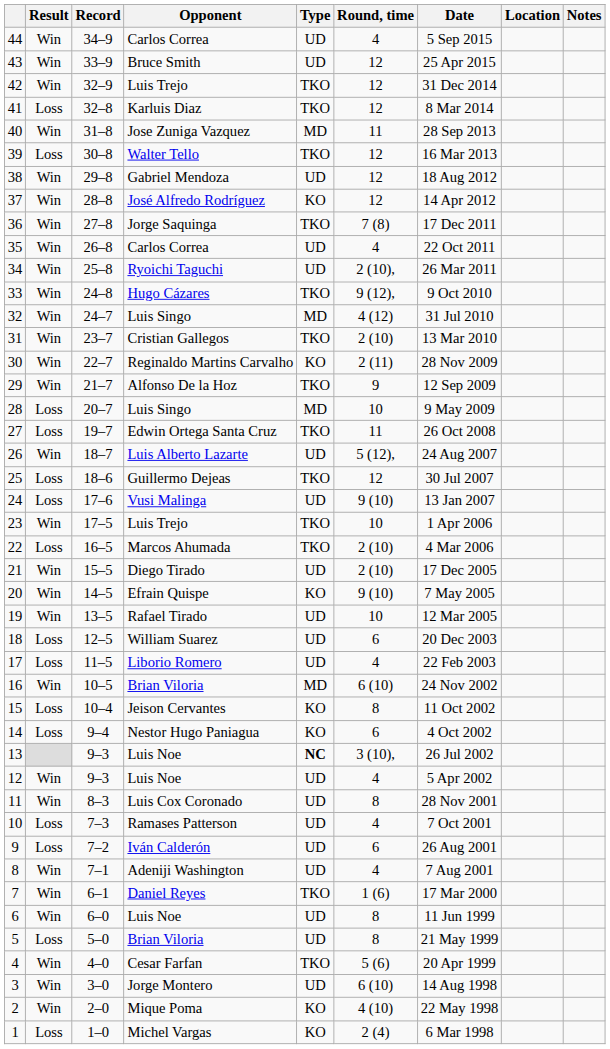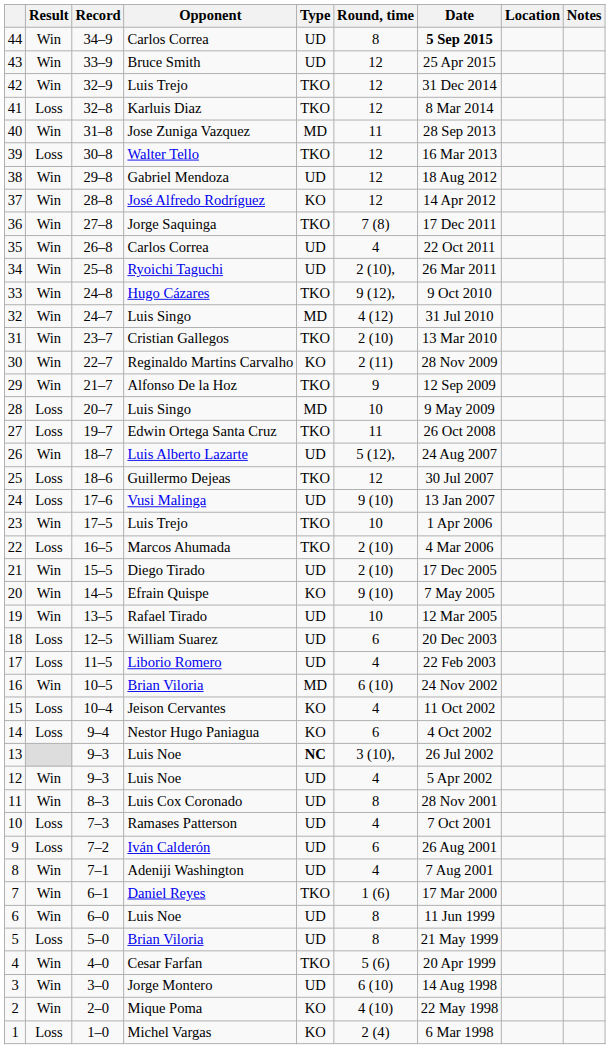 <table class=wikitable style=text-align:center>
 <tr>
 <th></th>
 <th>Result</th>
 <th>Record</th>
 <th>Opponent</th>
 <th>Type</th>
 <th>Round, time</th>
 <th>Date</th>
 <th>Location</th>
 <th>Notes</th>
 </tr>
 <tr>
 <td>44</td>
 <td>Win</td>
 <td>34–9 </td>
 <td align=left>Carlos Correa</td>
 <td>UD</td>
-<td>4</td>
-<td>5 Sep 2015</td>
+<td>8</td>
+<td><strong>5 Sep 2015</strong></td>
 <td align=left></td>
 <td align=left></td>
 </tr>
 <tr>
 <td>43</td>
 <td>Win</td>
 <td>33–9 </td>
 <td align=left>Bruce Smith</td>
 <td>UD</td>
 <td>12</td>
 <td>25 Apr 2015</td>
 <td align=left></td>
 <td align=left></td>
 </tr>
 <tr>
 <td>42</td>
 <td>Win</td>
 <td>32–9 </td>
 <td align=left>Luis Trejo</td>
 <td>TKO</td>
 <td>12</td>
 <td>31 Dec 2014</td>
 <td align=left></td>
 <td align=left></td>
 </tr>
 <tr>
 <td>41</td>
 <td>Loss</td>
 <td>32–8 </td>
 <td align=left>Karluis Diaz</td>
 <td>TKO</td>
 <td>12</td>
 <td>8 Mar 2014</td>
 <td align=left></td>
 <td align=left></td>
 </tr>
 <tr>
 <td>40</td>
 <td>Win</td>
 <td>31–8 </td>
 <td align=left>Jose Zuniga Vazquez</td>
 <td>MD</td>
 <td>11</td>
 <td>28 Sep 2013</td>
 <td align=left></td>
 <td align=left></td>
 </tr>
 <tr>
 <td>39</td>
 <td>Loss</td>
 <td>30–8 </td>
 <td align=left><a href='#'>Walter Tello</a></td>
 <td>TKO</td>
 <td>12</td>
 <td>16 Mar 2013</td>
 <td align=left></td>
 <td align=left></td>
 </tr>
 <tr>
 <td>38</td>
 <td>Win</td>
 <td>29–8 </td>
 <td align=left>Gabriel Mendoza</td>
 <td>UD</td>
 <td>12</td>
 <td>18 Aug 2012</td>
 <td align=left></td>
 <td align=left></td>
 </tr>
 <tr>
 <td>37</td>
 <td>Win</td>
 <td>28–8 </td>
 <td align=left><a href='#'>José Alfredo Rodríguez</a></td>
 <td>KO</td>
 <td>12</td>
 <td>14 Apr 2012</td>
 <td align=left></td>
 <td align=left></td>
 </tr>
 <tr>
 <td>36</td>
 <td>Win</td>
 <td>27–8 </td>
 <td align=left>Jorge Saquinga</td>
 <td>TKO</td>
 <td>7 (8)</td>
 <td>17 Dec 2011</td>
 <td align=left></td>
 <td align=left></td>
 </tr>
 <tr>
 <td>35</td>
 <td>Win</td>
 <td>26–8 </td>
 <td align=left>Carlos Correa</td>
 <td>UD</td>
 <td>4</td>
 <td>22 Oct 2011</td>
 <td align=left></td>
 <td align=left></td>
 </tr>
 <tr>
 <td>34</td>
 <td>Win</td>
 <td>25–8 </td>
 <td align=left><a href='#'>Ryoichi Taguchi</a></td>
 <td>UD</td>
 <td>2 (10), </td>
 <td>26 Mar 2011</td>
 <td align=left></td>
 <td align=left></td>
 </tr>
 <tr>
 <td>33</td>
 <td>Win</td>
 <td>24–8 </td>
 <td align=left><a href='#'>Hugo Cázares</a></td>
 <td>TKO</td>
 <td>9 (12), </td>
 <td>9 Oct 2010</td>
 <td align=left></td>
 <td align=left></td>
 </tr>
 <tr>
 <td>32</td>
 <td>Win</td>
 <td>24–7 </td>
 <td align=left>Luis Singo</td>
 <td>MD</td>
 <td>4 (12)</td>
 <td>31 Jul 2010</td>
 <td align=left></td>
 <td align=left></td>
 </tr>
 <tr>
 <td>31</td>
 <td>Win</td>
 <td>23–7 </td>
 <td align=left>Cristian Gallegos</td>
 <td>TKO</td>
 <td>2 (10)</td>
 <td>13 Mar 2010</td>
 <td align=left></td>
 <td align=left></td>
 </tr>
 <tr>
 <td>30</td>
 <td>Win</td>
 <td>22–7 </td>
 <td align=left>Reginaldo Martins Carvalho</td>
 <td>KO</td>
 <td>2 (11)</td>
 <td>28 Nov 2009</td>
 <td align=left></td>
 <td align=left></td>
 </tr>
 <tr>
 <td>29</td>
 <td>Win</td>
 <td>21–7 </td>
 <td align=left>Alfonso De la Hoz</td>
 <td>TKO</td>
 <td>9</td>
 <td>12 Sep 2009</td>
 <td align=left></td>
 <td align=left></td>
 </tr>
 <tr>
 <td>28</td>
 <td>Loss</td>
 <td>20–7 </td>
 <td align=left>Luis Singo</td>
 <td>MD</td>
 <td>10</td>
 <td>9 May 2009</td>
 <td align=left></td>
 <td align=left></td>
 </tr>
 <tr>
 <td>27</td>
 <td>Loss</td>
 <td>19–7 </td>
 <td align=left>Edwin Ortega Santa Cruz</td>
 <td>TKO</td>
 <td>11</td>
 <td>26 Oct 2008</td>
 <td align=left></td>
 <td align=left></td>
 </tr>
 <tr>
 <td>26</td>
 <td>Win</td>
 <td>18–7 </td>
 <td align=left><a href='#'>Luis Alberto Lazarte</a></td>
 <td>UD</td>
 <td>5 (12), </td>
 <td>24 Aug 2007</td>
 <td align=left></td>
 <td align=left></td>
 </tr>
 <tr>
 <td>25</td>
 <td>Loss</td>
 <td>18–6 </td>
 <td align=left>Guillermo Dejeas</td>
 <td>TKO</td>
 <td>12</td>
 <td>30 Jul 2007</td>
 <td align=left></td>
 <td align=left></td>
 </tr>
 <tr>
 <td>24</td>
 <td>Loss</td>
 <td>17–6 </td>
 <td align=left><a href='#'>Vusi Malinga</a></td>
 <td>UD</td>
 <td>9 (10)</td>
 <td>13 Jan 2007</td>
 <td align=left></td>
 <td align=left></td>
 </tr>
 <tr>
 <td>23</td>
 <td>Win</td>
 <td>17–5 </td>
 <td align=left>Luis Trejo</td>
 <td>TKO</td>
 <td>10</td>
 <td>1 Apr 2006</td>
 <td align=left></td>
 <td align=left></td>
 </tr>
 <tr>
 <td>22</td>
 <td>Loss</td>
 <td>16–5 </td>
 <td align=left>Marcos Ahumada</td>
 <td>TKO</td>
 <td>2 (10)</td>
 <td>4 Mar 2006</td>
 <td align=left></td>
 <td align=left></td>
 </tr>
 <tr>
 <td>21</td>
 <td>Win</td>
 <td>15–5 </td>
 <td align=left>Diego Tirado</td>
 <td>UD</td>
 <td>2 (10)</td>
 <td>17 Dec 2005</td>
 <td align=left></td>
 <td align=left></td>
 </tr>
 <tr>
 <td>20</td>
 <td>Win</td>
 <td>14–5 </td>
 <td align=left>Efrain Quispe</td>
 <td>KO</td>
 <td>9 (10)</td>
 <td>7 May 2005</td>
 <td align=left></td>
 <td align=left></td>
 </tr>
 <tr>
 <td>19</td>
 <td>Win</td>
 <td>13–5 </td>
 <td align=left>Rafael Tirado</td>
 <td>UD</td>
 <td>10</td>
 <td>12 Mar 2005</td>
 <td align=left></td>
 <td align=left></td>
 </tr>
 <tr>
 <td>18</td>
 <td>Loss</td>
 <td>12–5 </td>
 <td align=left>William Suarez</td>
 <td>UD</td>
 <td>6</td>
 <td>20 Dec 2003</td>
 <td align=left></td>
 <td align=left></td>
 </tr>
 <tr>
 <td>17</td>
 <td>Loss</td>
 <td>11–5 </td>
 <td align=left><a href='#'>Liborio Romero</a></td>
 <td>UD</td>
 <td>4</td>
 <td>22 Feb 2003</td>
 <td align=left></td>
 <td align=left></td>
 </tr>
 <tr>
 <td>16</td>
 <td>Win</td>
 <td>10–5 </td>
 <td align=left><a href='#'>Brian Viloria</a></td>
 <td>MD</td>
 <td>6 (10)</td>
 <td>24 Nov 2002</td>
 <td align=left></td>
 <td align=left></td>
 </tr>
 <tr>
 <td>15</td>
 <td>Loss</td>
 <td>10–4 </td>
 <td align=left>Jeison Cervantes</td>
 <td>KO</td>
-<td>8</td>
+<td>4</td>
 <td>11 Oct 2002</td>
 <td align=left></td>
 <td align=left></td>
 </tr>
 <tr>
 <td>14</td>
 <td>Loss</td>
 <td>9–4 </td>
 <td align=left>Nestor Hugo Paniagua</td>
 <td>KO</td>
 <td>6</td>
 <td>4 Oct 2002</td>
 <td align=left></td>
 <td align=left></td>
 </tr>
 <tr>
 <td>13</td>
 <td style="background: #DDD"></td>
 <td>9–3 </td>
 <td align=left>Luis Noe</td>
 <td><strong>NC</strong></td>
 <td>3 (10), </td>
 <td>26 Jul 2002</td>
 <td align=left></td>
 <td align=left></td>
 </tr>
 <tr>
 <td>12</td>
 <td>Win</td>
 <td>9–3</td>
 <td align=left>Luis Noe</td>
 <td>UD</td>
 <td>4</td>
 <td>5 Apr 2002</td>
 <td align=left></td>
 <td align=left></td>
 </tr>
 <tr>
 <td>11</td>
 <td>Win</td>
 <td>8–3</td>
 <td align=left>Luis Cox Coronado</td>
 <td>UD</td>
 <td>8</td>
 <td>28 Nov 2001</td>
 <td align=left></td>
 <td align=left></td>
 </tr>
 <tr>
 <td>10</td>
 <td>Loss</td>
 <td>7–3</td>
 <td align=left>Ramases Patterson</td>
 <td>UD</td>
 <td>4</td>
 <td>7 Oct 2001</td>
 <td align=left></td>
 <td align=left></td>
 </tr>
 <tr>
 <td>9</td>
 <td>Loss</td>
 <td>7–2</td>
 <td align=left><a href='#'>Iván Calderón</a></td>
 <td>UD</td>
 <td>6</td>
 <td>26 Aug 2001</td>
 <td align=left></td>
 <td align=left></td>
 </tr>
 <tr>
 <td>8</td>
 <td>Win</td>
 <td>7–1</td>
 <td align=left>Adeniji Washington</td>
 <td>UD</td>
 <td>4</td>
 <td>7 Aug 2001</td>
 <td align=left></td>
 <td align=left></td>
 </tr>
 <tr>
 <td>7</td>
 <td>Win</td>
 <td>6–1</td>
 <td align=left><a href='#'>Daniel Reyes</a></td>
 <td>TKO</td>
 <td>1 (6)</td>
 <td>17 Mar 2000</td>
 <td align=left></td>
 <td align=left></td>
 </tr>
 <tr>
 <td>6</td>
 <td>Win</td>
 <td>6–0</td>
 <td align=left>Luis Noe</td>
 <td>UD</td>
 <td>8</td>
 <td>11 Jun 1999</td>
 <td align=left></td>
 <td align=left></td>
 </tr>
 <tr>
 <td>5</td>
 <td>Loss</td>
 <td>5–0</td>
 <td align=left><a href='#'>Brian Viloria</a></td>
 <td>UD</td>
 <td>8</td>
 <td>21 May 1999</td>
 <td align=left></td>
 <td align=left></td>
 </tr>
 <tr>
 <td>4</td>
 <td>Win</td>
 <td>4–0</td>
 <td align=left>Cesar Farfan</td>
 <td>TKO</td>
 <td>5 (6)</td>
 <td>20 Apr 1999</td>
 <td align=left></td>
 <td align=left></td>
 </tr>
 <tr>
 <td>3</td>
 <td>Win</td>
 <td>3–0</td>
 <td align=left>Jorge Montero</td>
 <td>UD</td>
 <td>6 (10)</td>
 <td>14 Aug 1998</td>
 <td align=left></td>
 <td align=left></td>
 </tr>
 <tr>
 <td>2</td>
 <td>Win</td>
 <td>2–0</td>
 <td align=left>Mique Poma</td>
 <td>KO</td>
 <td>4 (10)</td>
 <td>22 May 1998</td>
 <td align=left></td>
 <td align=left></td>
 </tr>
 <tr>
 <td>1</td>
 <td>Loss</td>
 <td>1–0</td>
 <td align=left>Michel Vargas</td>
 <td>KO</td>
 <td>2 (4)</td>
 <td>6 Mar 1998</td>
 <td align=left></td>
 <td align=left></td>
 </tr>
 </table>
